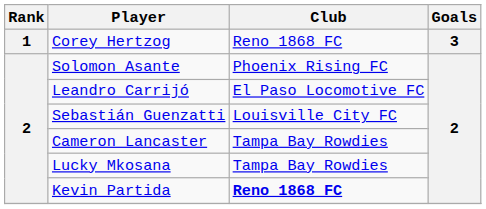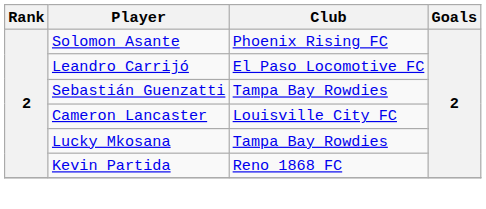 <table class="wikitable" style="text-align:left">
 <tr>
 <th>Rank</th>
 <th>Player</th>
 <th>Club</th>
 <th>Goals</th>
-</tr>
-<tr>
-<th>1</th>
-<td> <a href='#'>Corey Hertzog</a></td>
-<td><a href='#'>Reno 1868 FC</a></td>
-<th>3</th>
 </tr>
 <tr>
 <th rowspan=6>2</th>
 <td> <a href='#'>Solomon Asante</a></td>
 <td><a href='#'>Phoenix Rising FC</a></td>
 <th rowspan=6>2</th>
 </tr>
 <tr>
 <td> <a href='#'>Leandro Carrijó</a></td>
 <td><a href='#'>El Paso Locomotive FC</a></td>
 </tr>
 <tr>
 <td> <a href='#'>Sebastián Guenzatti</a></td>
-<td><a href='#'>Louisville City FC</a></td>
+<td><a href='#'>Tampa Bay Rowdies</a></td>
 </tr>
 <tr>
 <td> <a href='#'>Cameron Lancaster</a></td>
-<td><a href='#'>Tampa Bay Rowdies</a></td>
+<td><a href='#'>Louisville City FC</a></td>
 </tr>
 <tr>
 <td> <a href='#'>Lucky Mkosana</a></td>
 <td><a href='#'>Tampa Bay Rowdies</a></td>
 </tr>
 <tr>
 <td> <a href='#'>Kevin Partida</a></td>
-<td><strong><a href='#'>Reno 1868 FC</a></strong></td>
+<td><a href='#'>Reno 1868 FC</a></td>
 </tr>
 <tr>
 </tr>
 </table>
